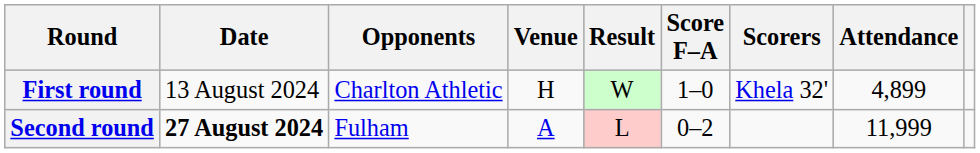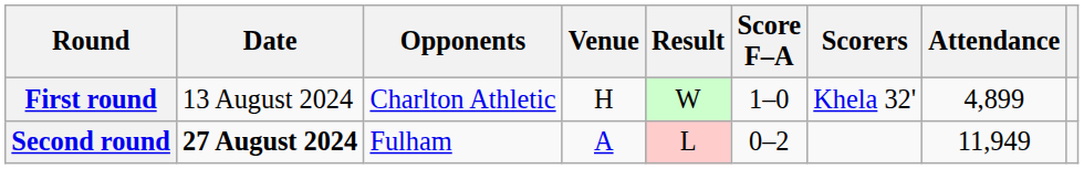 <table class="wikitable plainrowheaders" style=text-align:center>
 <tr>
 <th scope=col>Round</th>
 <th scope=col>Date</th>
 <th scope=col>Opponents</th>
 <th scope=col>Venue</th>
 <th scope=col>Result</th>
 <th scope=col>Score<br>F–A</th>
 <th scope=col>Scorers</th>
 <th scope=col>Attendance</th>
 <th scope=col></th>
 </tr>
 <tr>
 <th scope=row><a href='#'>First round</a></th>
 <td style=text-align:left>13 August 2024</td>
 <td style=text-align:left><a href='#'>Charlton Athletic</a></td>
 <td>H</td>
 <td style=background:#cfc>W</td>
 <td>1–0</td>
 <td style=text-align:left><a href='#'>Khela</a> 32'</td>
 <td>4,899</td>
 <td></td>
 </tr>
 <tr>
 <th scope=row><a href='#'>Second round</a></th>
 <td style=text-align:left><strong>27 August 2024</strong></td>
 <td style=text-align:left><a href='#'>Fulham</a></td>
 <td><a href='#'>A</a></td>
 <td style=background:#fcc>L</td>
 <td>0–2</td>
 <td></td>
-<td>11,999</td>
+<td>11,949</td>
 <td></td>
 </tr>
 </table>
